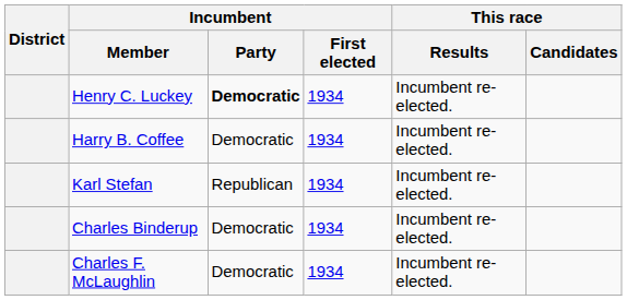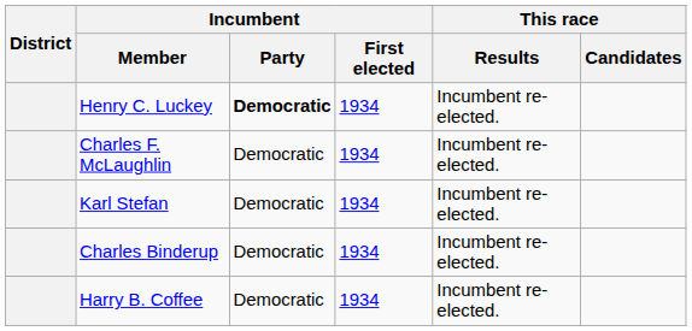 <table class=wikitable>
 <tr>
 <th rowspan=2>District</th>
 <th colspan=3>Incumbent</th>
 <th colspan=2>This race</th>
 </tr>
 <tr>
 <th>Member</th>
 <th>Party</th>
 <th>First elected</th>
 <th>Results</th>
 <th>Candidates</th>
 </tr>
 <tr>
 <th></th>
 <td><a href='#'>Henry C. Luckey</a></td>
 <td><strong>Democratic</strong></td>
 <td><a href='#'>1934</a></td>
 <td>Incumbent re-elected.</td>
 <td nowrap></td>
 </tr>
 <tr>
 <th></th>
-<td><a href='#'>Harry B. Coffee</a></td>
+<td><a href='#'>Charles F. McLaughlin</a></td>
 <td>Democratic</td>
 <td><a href='#'>1934</a></td>
 <td>Incumbent re-elected.</td>
 <td nowrap></td>
 </tr>
 <tr>
 <th></th>
 <td><a href='#'>Karl Stefan</a></td>
-<td>Republican</td>
+<td>Democratic</td>
 <td><a href='#'>1934</a></td>
 <td>Incumbent re-elected.</td>
 <td nowrap></td>
 </tr>
 <tr>
 <th></th>
 <td><a href='#'>Charles Binderup</a></td>
 <td>Democratic</td>
 <td><a href='#'>1934</a></td>
 <td>Incumbent re-elected.</td>
 <td nowrap></td>
 </tr>
 <tr>
 <th></th>
-<td><a href='#'>Charles F. McLaughlin</a></td>
+<td><a href='#'>Harry B. Coffee</a></td>
 <td>Democratic</td>
 <td><a href='#'>1934</a></td>
 <td>Incumbent re-elected.</td>
 <td nowrap></td>
 </tr>
 </table>
